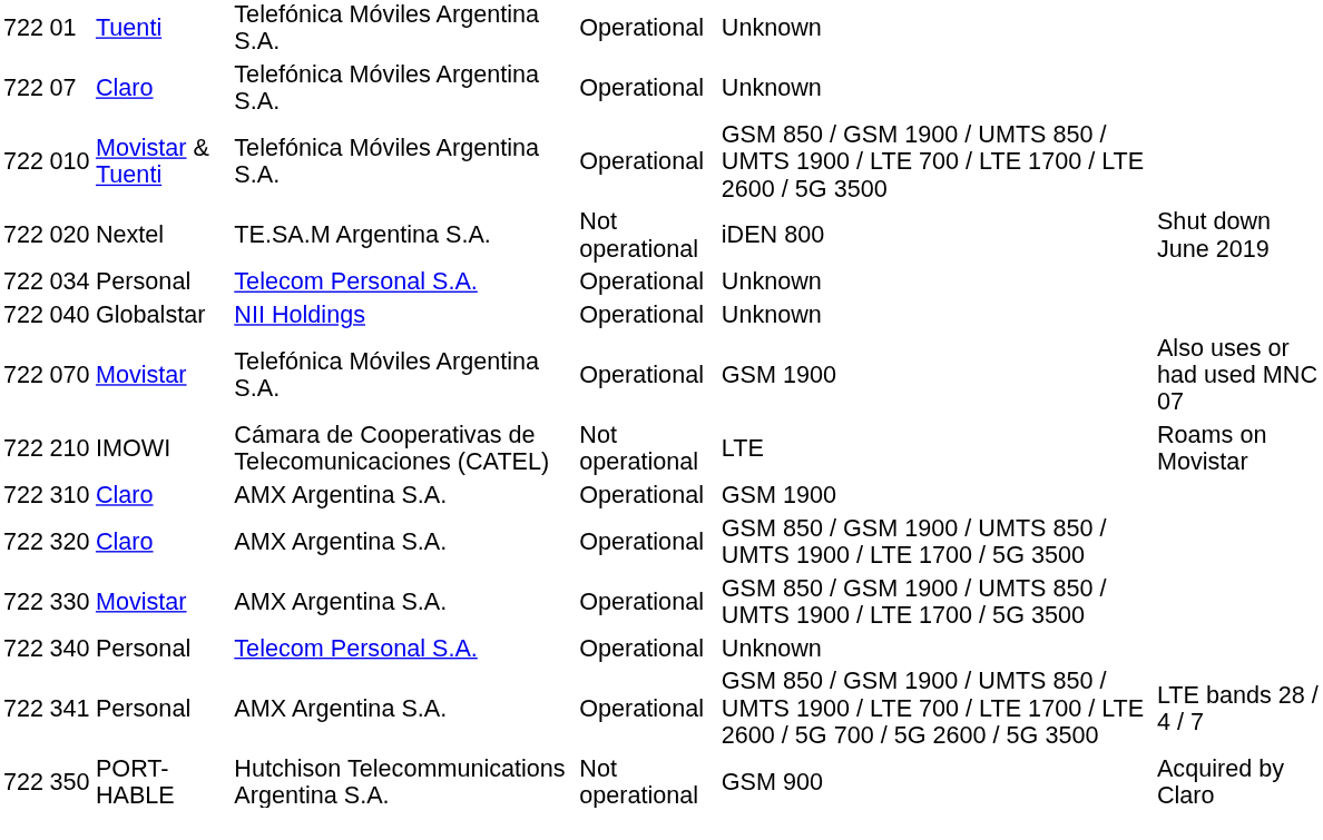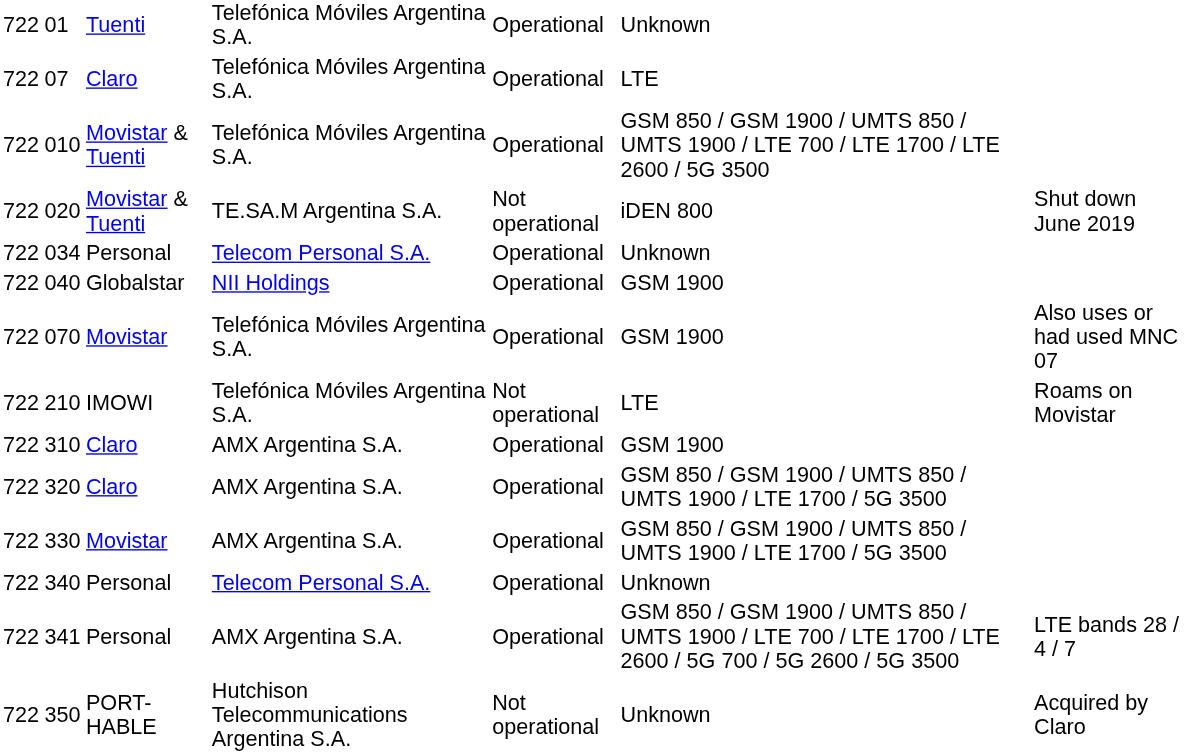 <table>
 <tr>
 <td>722</td>
 <td>01</td>
 <td><a href='#'>Tuenti</a></td>
 <td>Telefónica Móviles Argentina S.A.</td>
 <td>Operational</td>
 <td>Unknown</td>
 <td></td>
 </tr>
 <tr>
 <td>722</td>
 <td>07</td>
 <td><a href='#'>Claro</a></td>
 <td>Telefónica Móviles Argentina S.A.</td>
 <td>Operational</td>
-<td>Unknown</td>
+<td>LTE</td>
 <td></td>
 </tr>
 <tr>
 <td>722</td>
 <td>010</td>
 <td><a href='#'>Movistar</a> & <a href='#'>Tuenti</a></td>
 <td>Telefónica Móviles Argentina S.A.</td>
 <td>Operational</td>
 <td>GSM 850 / GSM 1900 / UMTS 850 / UMTS 1900 / LTE 700 / LTE 1700 / LTE 2600 / 5G 3500</td>
 <td></td>
 </tr>
 <tr>
 <td>722</td>
 <td>020</td>
-<td>Nextel</td>
+<td><a href='#'>Movistar</a> & <a href='#'>Tuenti</a></td>
 <td>TE.SA.M Argentina S.A.</td>
 <td>Not operational</td>
 <td>iDEN 800</td>
 <td>Shut down June 2019</td>
 </tr>
 <tr>
 <td>722</td>
 <td>034</td>
 <td>Personal</td>
 <td><a href='#'>Telecom Personal S.A.</a></td>
 <td>Operational</td>
 <td>Unknown</td>
 <td></td>
 </tr>
 <tr>
 <td>722</td>
 <td>040</td>
 <td>Globalstar</td>
 <td><a href='#'>NII Holdings</a></td>
 <td>Operational</td>
-<td>Unknown</td>
+<td>GSM 1900</td>
 <td></td>
 </tr>
 <tr>
 <td>722</td>
 <td>070</td>
 <td><a href='#'>Movistar</a></td>
 <td>Telefónica Móviles Argentina S.A.</td>
 <td>Operational</td>
 <td>GSM 1900</td>
 <td>Also uses or had used MNC 07</td>
 </tr>
 <tr>
 <td>722</td>
 <td>210</td>
 <td>IMOWI</td>
-<td>Cámara de Cooperativas de Telecomunicaciones (CATEL)</td>
+<td>Telefónica Móviles Argentina S.A.</td>
 <td>Not operational</td>
 <td>LTE</td>
 <td>Roams on Movistar </td>
 </tr>
 <tr>
 <td>722</td>
 <td>310</td>
 <td><a href='#'>Claro</a></td>
 <td>AMX Argentina S.A.</td>
 <td>Operational</td>
 <td>GSM 1900</td>
 <td></td>
 </tr>
 <tr>
 <td>722</td>
 <td>320</td>
 <td><a href='#'>Claro</a></td>
 <td>AMX Argentina S.A.</td>
 <td>Operational</td>
 <td>GSM 850 / GSM 1900 / UMTS 850 / UMTS 1900 / LTE 1700 / 5G 3500</td>
 <td></td>
 </tr>
 <tr>
 <td>722</td>
 <td>330</td>
 <td><a href='#'>Movistar</a></td>
 <td>AMX Argentina S.A.</td>
 <td>Operational</td>
 <td>GSM 850 / GSM 1900 / UMTS 850 / UMTS 1900 / LTE 1700 / 5G 3500</td>
 <td></td>
 </tr>
 <tr>
 <td>722</td>
 <td>340</td>
 <td>Personal</td>
 <td><a href='#'>Telecom Personal S.A.</a></td>
 <td>Operational</td>
 <td>Unknown</td>
 <td></td>
 </tr>
 <tr>
 <td>722</td>
 <td>341</td>
 <td>Personal</td>
 <td>AMX Argentina S.A.</td>
 <td>Operational</td>
 <td>GSM 850 / GSM 1900 / UMTS 850 / UMTS 1900 / LTE 700 / LTE 1700 / LTE 2600 / 5G 700 / 5G 2600 / 5G 3500</td>
 <td>LTE bands 28 / 4 / 7</td>
 </tr>
 <tr>
 <td>722</td>
 <td>350</td>
 <td>PORT-HABLE</td>
 <td>Hutchison Telecommunications Argentina S.A.</td>
 <td>Not operational</td>
-<td>GSM 900</td>
+<td>Unknown</td>
 <td>Acquired by Claro</td>
 </tr>
 </table>
